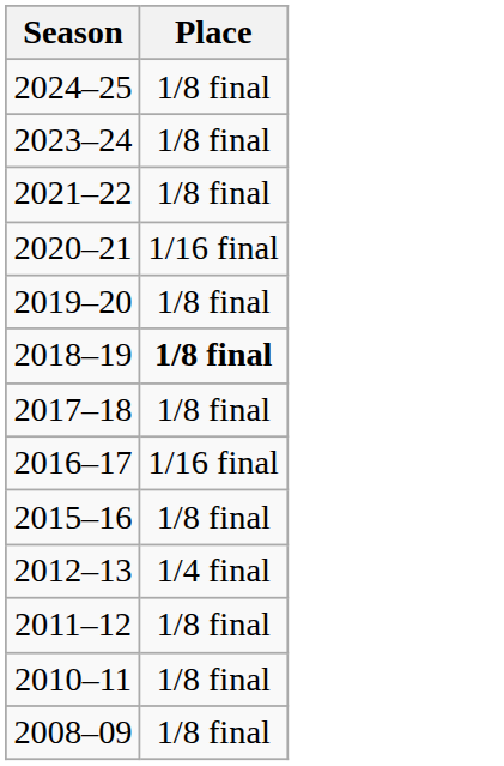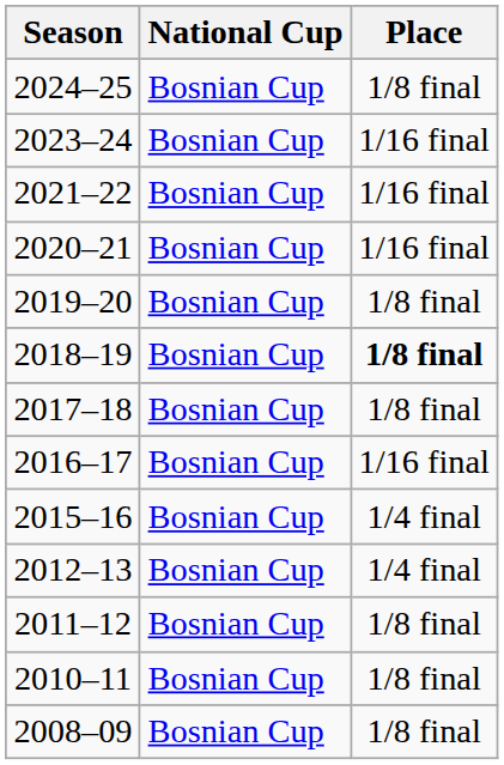 <table class="wikitable">
 <tr>
 <th>Season</th>
+<th>National Cup</th>
 <th>Place</th>
 </tr>
 <tr align="center">
 <td>2024–25</td>
+<td align="left"><a href='#'>Bosnian Cup</a></td>
 <td>1/8 final</td>
 </tr>
 <tr align="center">
 <td>2023–24</td>
-<td>1/8 final</td>
+<td align="left"><a href='#'>Bosnian Cup</a></td>
+<td>1/16 final</td>
 </tr>
 <tr align="center">
 <td>2021–22</td>
-<td>1/8 final</td>
+<td align="left"><a href='#'>Bosnian Cup</a></td>
+<td>1/16 final</td>
 </tr>
 <tr align="center">
 <td>2020–21</td>
+<td align="left"><a href='#'>Bosnian Cup</a></td>
 <td>1/16 final</td>
 </tr>
 <tr align="center">
 <td>2019–20</td>
+<td align="left"><a href='#'>Bosnian Cup</a></td>
 <td>1/8 final</td>
 </tr>
 <tr align="center">
 <td>2018–19</td>
+<td align="left"><a href='#'>Bosnian Cup</a></td>
 <td><strong>1/8 final</strong></td>
 </tr>
 <tr align="center">
 <td>2017–18</td>
+<td align="left"><a href='#'>Bosnian Cup</a></td>
 <td>1/8 final</td>
 </tr>
 <tr align="center">
 <td>2016–17</td>
+<td align="left"><a href='#'>Bosnian Cup</a></td>
 <td>1/16 final</td>
 </tr>
 <tr align="center">
 <td>2015–16</td>
-<td>1/8 final</td>
+<td align="left"><a href='#'>Bosnian Cup</a></td>
+<td>1/4 final</td>
 </tr>
 <tr align="center">
 <td>2012–13</td>
+<td align="left"><a href='#'>Bosnian Cup</a></td>
 <td>1/4 final</td>
 </tr>
 <tr align="center">
 <td>2011–12</td>
+<td align="left"><a href='#'>Bosnian Cup</a></td>
 <td>1/8 final</td>
 </tr>
 <tr align="center">
 <td>2010–11</td>
+<td align="left"><a href='#'>Bosnian Cup</a></td>
 <td>1/8 final</td>
 </tr>
 <tr align="center">
 <td>2008–09</td>
+<td align="left"><a href='#'>Bosnian Cup</a></td>
 <td>1/8 final</td>
 </tr>
 </table>
